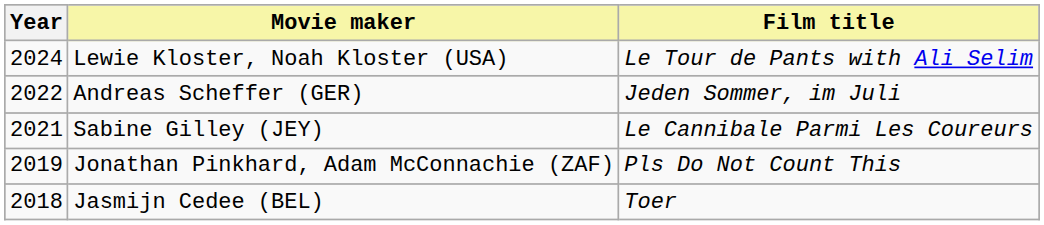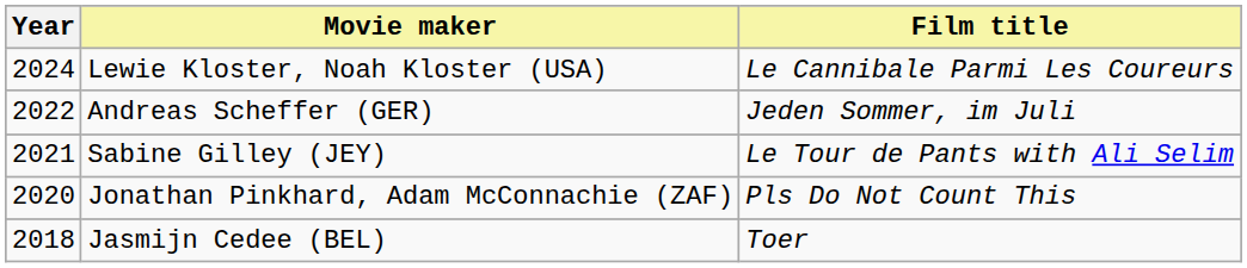 <table class="wikitable">
 <tr>
 <th>Year</th>
 <th style="background:#F7F6A8;">Movie maker</th>
 <th style="background:#F7F6A8;">Film title</th>
 </tr>
 <tr>
 <td>2024</td>
 <td>Lewie Kloster, Noah Kloster (USA)</td>
-<td><em>Le Tour de Pants with <a href='#'>Ali Selim</a></em></td>
+<td><em>Le Cannibale Parmi Les Coureurs</em></td>
 </tr>
 <tr>
 <td>2022</td>
 <td>Andreas Scheffer (GER)</td>
 <td><em>Jeden Sommer, im Juli</em></td>
 </tr>
 <tr>
 <td>2021</td>
 <td>Sabine Gilley (JEY)</td>
-<td><em>Le Cannibale Parmi Les Coureurs</em></td>
+<td><em>Le Tour de Pants with <a href='#'>Ali Selim</a></em></td>
 </tr>
 <tr>
-<td>2019</td>
+<td>2020</td>
 <td>Jonathan Pinkhard, Adam McConnachie (ZAF)</td>
 <td><em>Pls Do Not Count This</em></td>
 </tr>
 <tr>
 <td>2018</td>
 <td>Jasmijn Cedee (BEL)</td>
 <td><em>Toer</em></td>
 </tr>
 </table>
